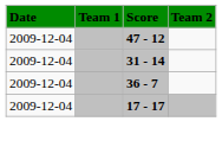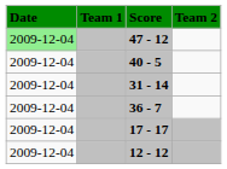 <table class="wikitable" style="margin:0.5em auto; font-size:95%">
 <tr bgcolor="#008B00">
 <td><strong>Date</strong></td>
 <td><strong>Team 1</strong></td>
 <td><strong>Score</strong></td>
 <td><strong>Team 2</strong></td>
 </tr>
 <tr>
+<td style="background: lightgreen;">2009-12-04</td>
+<td bgcolor="silver"><strong></strong></td>
+<td bgcolor="silver"><strong>47 - 12</strong></td>
+<td></td>
+</tr>
+<tr>
 <td>2009-12-04</td>
 <td bgcolor="silver"><strong></strong></td>
-<td bgcolor="silver"><strong>47 - 12</strong></td>
+<td bgcolor="silver"><strong>40 - 5</strong></td>
 <td></td>
 </tr>
 <tr>
 <td>2009-12-04</td>
 <td bgcolor="silver"><strong></strong></td>
 <td bgcolor="silver"><strong>31 - 14</strong></td>
 <td></td>
 </tr>
 <tr>
 <td>2009-12-04</td>
 <td bgcolor="silver"><strong></strong></td>
 <td bgcolor="silver"><strong>36 - 7</strong></td>
 <td></td>
 </tr>
 <tr>
 <td>2009-12-04</td>
 <td bgcolor="silver"><strong></strong></td>
 <td bgcolor="silver"><strong>17 - 17</strong></td>
 <td bgcolor="silver"><strong></strong></td>
 </tr>
+<tr>
+<td>2009-12-04</td>
+<td bgcolor="silver"><strong></strong></td>
+<td bgcolor="silver"><strong>12 - 12</strong></td>
+<td bgcolor="silver"><strong></strong></td>
+</tr>
 </table>
